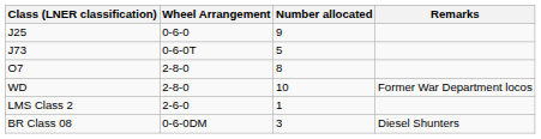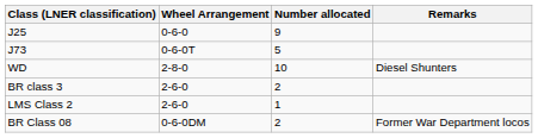 <table class="wikitable sortable">
 <tr>
 <th>Class (LNER classification)</th>
 <th>Wheel Arrangement</th>
 <th>Number allocated</th>
 <th>Remarks</th>
 </tr>
 <tr>
 <td>J25</td>
 <td>0-6-0</td>
 <td>9</td>
 <td></td>
 </tr>
 <tr>
 <td>J73</td>
 <td>0-6-0T</td>
 <td>5</td>
 <td></td>
 </tr>
 <tr>
-<td>O7</td>
-<td>2-8-0</td>
-<td>8</td>
-<td></td>
-</tr>
-<tr>
 <td>WD</td>
 <td>2-8-0</td>
 <td>10</td>
-<td>Former War Department locos</td>
+<td>Diesel Shunters</td>
+</tr>
+<tr>
+<td>BR class 3</td>
+<td>2-6-0</td>
+<td>2</td>
+<td></td>
 </tr>
 <tr>
 <td>LMS Class 2</td>
 <td>2-6-0</td>
 <td>1</td>
 <td></td>
 </tr>
 <tr>
 <td>BR Class 08</td>
 <td>0-6-0DM</td>
-<td>3</td>
-<td>Diesel Shunters</td>
+<td>2</td>
+<td>Former War Department locos</td>
 </tr>
 </table>
